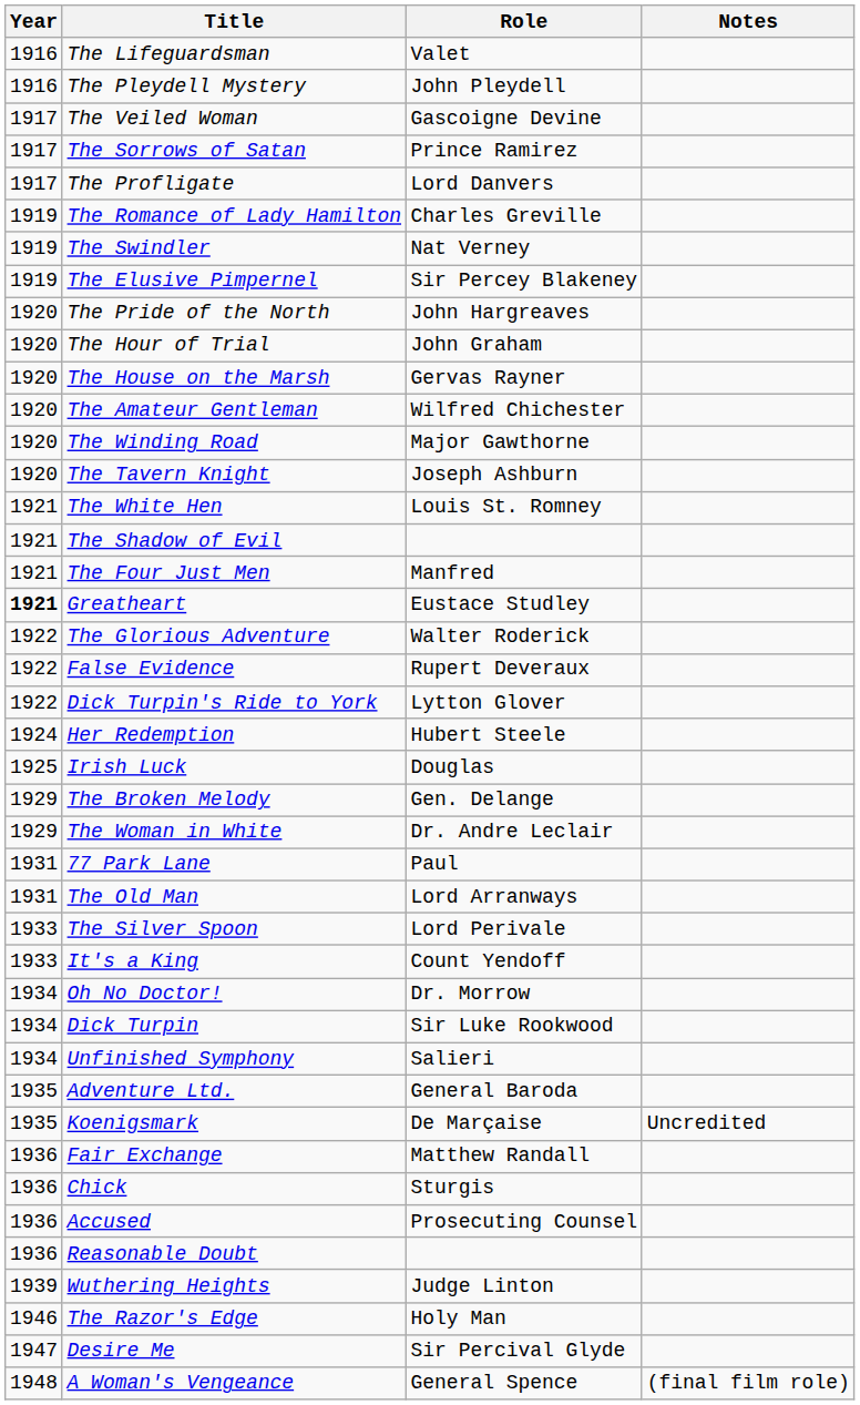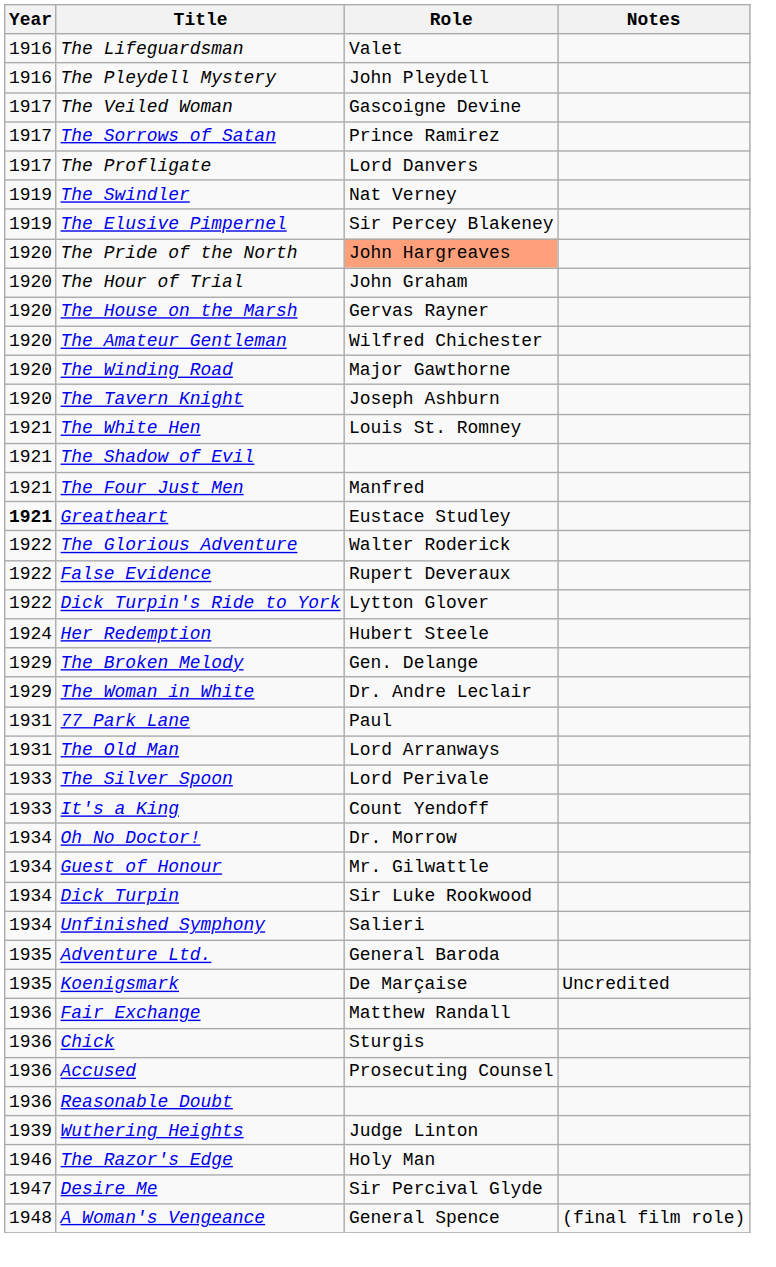 <table class="wikitable">
 <tr>
 <th>Year</th>
 <th>Title</th>
 <th>Role</th>
 <th>Notes</th>
 </tr>
 <tr>
 <td>1916</td>
 <td><em>The Lifeguardsman</em></td>
 <td>Valet</td>
 <td></td>
 </tr>
 <tr>
 <td>1916</td>
 <td><em>The Pleydell Mystery</em></td>
 <td>John Pleydell</td>
 <td></td>
 </tr>
 <tr>
 <td>1917</td>
 <td><em>The Veiled Woman</em></td>
 <td>Gascoigne Devine</td>
 <td></td>
 </tr>
 <tr>
 <td>1917</td>
 <td><em><a href='#'>The Sorrows of Satan</a></em></td>
 <td>Prince Ramirez</td>
 <td></td>
 </tr>
 <tr>
 <td>1917</td>
 <td><em>The Profligate</em></td>
 <td>Lord Danvers</td>
 <td></td>
 </tr>
 <tr>
 <td>1919</td>
-<td><em><a href='#'>The Romance of Lady Hamilton</a></em></td>
-<td>Charles Greville</td>
-<td></td>
-</tr>
-<tr>
-<td>1919</td>
 <td><em><a href='#'>The Swindler</a></em></td>
 <td>Nat Verney</td>
 <td></td>
 </tr>
 <tr>
 <td>1919</td>
 <td><em><a href='#'>The Elusive Pimpernel</a></em></td>
 <td>Sir Percey Blakeney</td>
 <td></td>
 </tr>
 <tr>
 <td>1920</td>
 <td><em>The Pride of the North</em></td>
-<td>John Hargreaves</td>
+<td style="background: lightsalmon;">John Hargreaves</td>
 <td></td>
 </tr>
 <tr>
 <td>1920</td>
 <td><em>The Hour of Trial</em></td>
 <td>John Graham</td>
 <td></td>
 </tr>
 <tr>
 <td>1920</td>
 <td><em><a href='#'>The House on the Marsh</a></em></td>
 <td>Gervas Rayner</td>
 <td></td>
 </tr>
 <tr>
 <td>1920</td>
 <td><em><a href='#'>The Amateur Gentleman</a></em></td>
 <td>Wilfred Chichester</td>
 <td></td>
 </tr>
 <tr>
 <td>1920</td>
 <td><em><a href='#'>The Winding Road</a></em></td>
 <td>Major Gawthorne</td>
 <td></td>
 </tr>
 <tr>
 <td>1920</td>
 <td><em><a href='#'>The Tavern Knight</a></em></td>
 <td>Joseph Ashburn</td>
 <td></td>
 </tr>
 <tr>
 <td>1921</td>
 <td><em><a href='#'>The White Hen</a></em></td>
 <td>Louis St. Romney</td>
 <td></td>
 </tr>
 <tr>
 <td>1921</td>
 <td><em><a href='#'>The Shadow of Evil</a></em></td>
 <td></td>
 <td></td>
 </tr>
 <tr>
 <td>1921</td>
 <td><em><a href='#'>The Four Just Men</a></em></td>
 <td>Manfred</td>
 <td></td>
 </tr>
 <tr>
 <td><strong>1921</strong></td>
 <td><em><a href='#'>Greatheart</a></em></td>
 <td>Eustace Studley</td>
 <td></td>
 </tr>
 <tr>
 <td>1922</td>
 <td><em><a href='#'>The Glorious Adventure</a></em></td>
 <td>Walter Roderick</td>
 <td></td>
 </tr>
 <tr>
 <td>1922</td>
 <td><em><a href='#'>False Evidence</a></em></td>
 <td>Rupert Deveraux</td>
 <td></td>
 </tr>
 <tr>
 <td>1922</td>
 <td><em><a href='#'>Dick Turpin's Ride to York</a></em></td>
 <td>Lytton Glover</td>
 <td></td>
 </tr>
 <tr>
 <td>1924</td>
 <td><em><a href='#'>Her Redemption</a></em></td>
 <td>Hubert Steele</td>
 <td></td>
 </tr>
 <tr>
-<td>1925</td>
-<td><em><a href='#'>Irish Luck</a></em></td>
-<td>Douglas</td>
-<td></td>
-</tr>
-<tr>
 <td>1929</td>
 <td><em><a href='#'>The Broken Melody</a></em></td>
 <td>Gen. Delange</td>
 <td></td>
 </tr>
 <tr>
 <td>1929</td>
 <td><em><a href='#'>The Woman in White</a></em></td>
 <td>Dr. Andre Leclair</td>
 <td></td>
 </tr>
 <tr>
 <td>1931</td>
 <td><em><a href='#'>77 Park Lane</a></em></td>
 <td>Paul</td>
 <td></td>
 </tr>
 <tr>
 <td>1931</td>
 <td><em><a href='#'>The Old Man</a></em></td>
 <td>Lord Arranways</td>
 <td></td>
 </tr>
 <tr>
 <td>1933</td>
 <td><em><a href='#'>The Silver Spoon</a></em></td>
 <td>Lord Perivale</td>
 <td></td>
 </tr>
 <tr>
 <td>1933</td>
 <td><em><a href='#'>It's a King</a></em></td>
 <td>Count Yendoff</td>
 <td></td>
 </tr>
 <tr>
 <td>1934</td>
 <td><em><a href='#'>Oh No Doctor!</a></em></td>
 <td>Dr. Morrow</td>
+<td></td>
+</tr>
+<tr>
+<td>1934</td>
+<td><em><a href='#'>Guest of Honour</a></em></td>
+<td>Mr. Gilwattle</td>
 <td></td>
 </tr>
 <tr>
 <td>1934</td>
 <td><em><a href='#'>Dick Turpin</a></em></td>
 <td>Sir Luke Rookwood</td>
 <td></td>
 </tr>
 <tr>
 <td>1934</td>
 <td><em><a href='#'>Unfinished Symphony</a></em></td>
 <td>Salieri</td>
 <td></td>
 </tr>
 <tr>
 <td>1935</td>
 <td><em><a href='#'>Adventure Ltd.</a></em></td>
 <td>General Baroda</td>
 <td></td>
 </tr>
 <tr>
 <td>1935</td>
 <td><em><a href='#'>Koenigsmark</a></em></td>
 <td>De Marçaise</td>
 <td>Uncredited</td>
 </tr>
 <tr>
 <td>1936</td>
 <td><em><a href='#'>Fair Exchange</a></em></td>
 <td>Matthew Randall</td>
 <td></td>
 </tr>
 <tr>
 <td>1936</td>
 <td><em><a href='#'>Chick</a></em></td>
 <td>Sturgis</td>
 <td></td>
 </tr>
 <tr>
 <td>1936</td>
 <td><em><a href='#'>Accused</a></em></td>
 <td>Prosecuting Counsel</td>
 <td></td>
 </tr>
 <tr>
 <td>1936</td>
 <td><em><a href='#'>Reasonable Doubt</a></em></td>
 <td></td>
 <td></td>
 </tr>
 <tr>
 <td>1939</td>
 <td><em><a href='#'>Wuthering Heights</a></em></td>
 <td>Judge Linton</td>
 <td></td>
 </tr>
 <tr>
 <td>1946</td>
 <td><em><a href='#'>The Razor's Edge</a></em></td>
 <td>Holy Man</td>
 <td></td>
 </tr>
 <tr>
 <td>1947</td>
 <td><em><a href='#'>Desire Me</a></em></td>
 <td>Sir Percival Glyde</td>
 <td></td>
 </tr>
 <tr>
 <td>1948</td>
 <td><em><a href='#'>A Woman's Vengeance</a></em></td>
 <td>General Spence</td>
 <td>(final film role)</td>
 </tr>
 </table>
